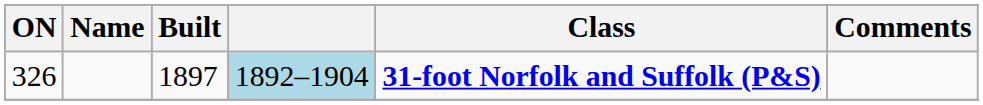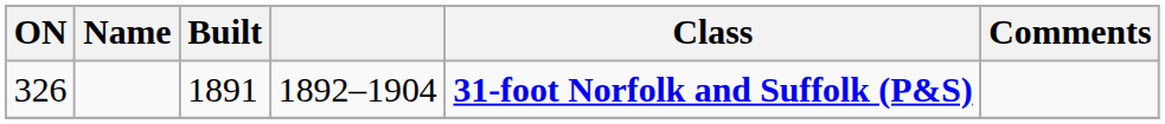 <table class="wikitable">
 <tr>
 <th>ON</th>
 <th>Name</th>
 <th>Built</th>
 <th></th>
 <th>Class</th>
 <th>Comments</th>
 </tr>
 <tr>
 <td>326</td>
 <td></td>
-<td>1897</td>
-<td style="background: lightblue;">1892–1904</td>
+<td>1891</td>
+<td>1892–1904</td>
 <td><strong><a href='#'>31-foot Norfolk and Suffolk (P&S)</a></strong></td>
 <td></td>
 </tr>
 <tr>
 </tr>
 </table>
